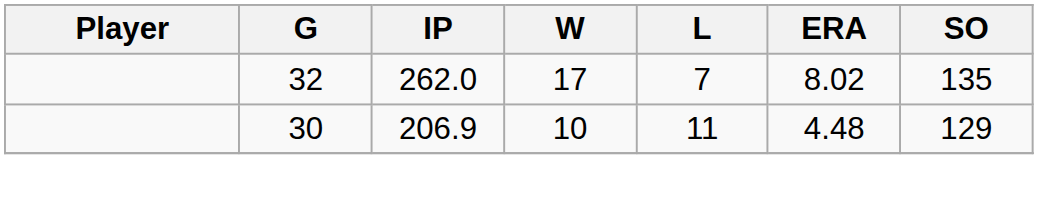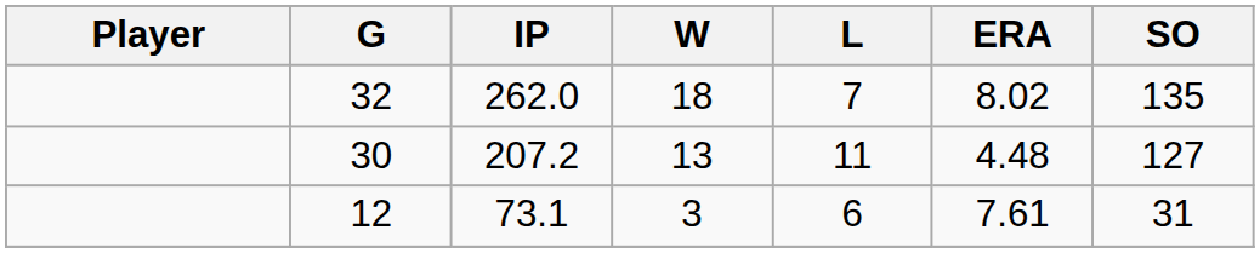 <table class="wikitable sortable">
 <tr>
 <th bgcolor="#DDDDFF" width="16%">Player</th>
 <th bgcolor="#DDDDFF" width="9%">G</th>
 <th bgcolor="#DDDDFF" width="9%">IP</th>
 <th bgcolor="#DDDDFF" width="9%">W</th>
 <th bgcolor="#DDDDFF" width="9%">L</th>
 <th bgcolor="#DDDDFF" width="9%">ERA</th>
 <th bgcolor="#DDDDFF" width="9%">SO</th>
 </tr>
 <tr align="center">
 <td></td>
 <td>32</td>
 <td>262.0</td>
-<td>17</td>
+<td>18</td>
 <td>7</td>
 <td>8.02</td>
 <td>135</td>
 </tr>
 <tr align="center">
 <td></td>
 <td>30</td>
-<td>206.9</td>
-<td>10</td>
+<td>207.2</td>
+<td>13</td>
 <td>11</td>
 <td>4.48</td>
-<td>129</td>
+<td>127</td>
+</tr>
+<tr align="center">
+<td></td>
+<td>12</td>
+<td>73.1</td>
+<td>3</td>
+<td>6</td>
+<td>7.61</td>
+<td>31</td>
 </tr>
 <tr align="center">
 </tr>
 </table>
